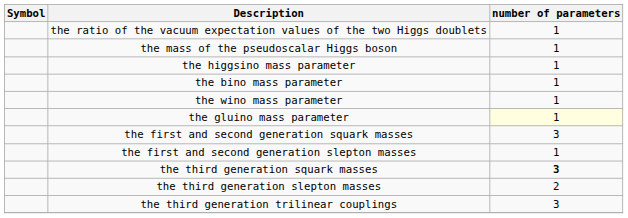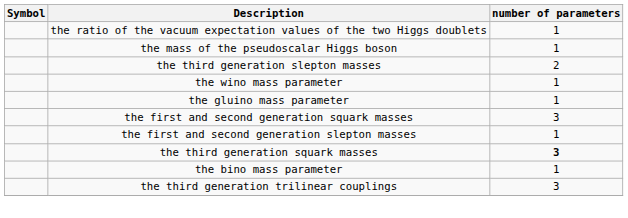 <table class="wikitable" style="text-align:center;">
 <tr>
 <th>Symbol</th>
 <th>Description</th>
 <th>number of parameters</th>
 </tr>
 <tr>
 <td></td>
 <td>the ratio of the vacuum expectation values of the two Higgs doublets</td>
 <td>1</td>
 </tr>
 <tr>
 <td></td>
 <td>the mass of the pseudoscalar Higgs boson</td>
 <td>1</td>
 </tr>
 <tr>
 <td></td>
-<td>the higgsino mass parameter</td>
-<td>1</td>
-</tr>
-<tr>
-<td></td>
-<td>the bino mass parameter</td>
-<td>1</td>
+<td>the third generation slepton masses</td>
+<td>2</td>
 </tr>
 <tr>
 <td></td>
 <td>the wino mass parameter</td>
 <td>1</td>
 </tr>
 <tr>
 <td></td>
 <td>the gluino mass parameter</td>
-<td style="background: lightyellow;">1</td>
+<td>1</td>
 </tr>
 <tr>
 <td></td>
 <td>the first and second generation squark masses</td>
 <td>3</td>
 </tr>
 <tr>
 <td></td>
 <td>the first and second generation slepton masses</td>
 <td>1</td>
 </tr>
 <tr>
 <td></td>
 <td>the third generation squark masses</td>
 <td><strong>3</strong></td>
 </tr>
 <tr>
 <td></td>
-<td>the third generation slepton masses</td>
-<td>2</td>
+<td>the bino mass parameter</td>
+<td>1</td>
 </tr>
 <tr>
 <td></td>
 <td>the third generation trilinear couplings</td>
 <td>3</td>
 </tr>
 <tr>
 </tr>
 </table>
